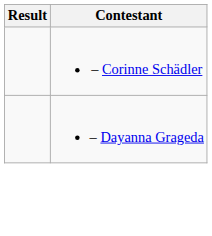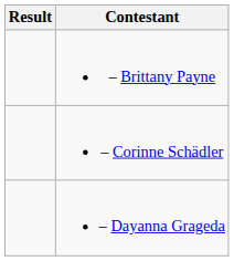 <table class="wikitable" style="text-align:center;">
 <tr>
 <th>Result</th>
 <th>Contestant</th>
+</tr>
+<tr>
+<td></td>
+<td><br><ul><li> – <a href='#'>Brittany Payne</a></li></ul></td>
 </tr>
 <tr>
 <td></td>
 <td><br><ul><li> – <a href='#'>Corinne Schädler</a></li></ul></td>
 </tr>
 <tr>
 <td></td>
 <td><br><ul><li> – <a href='#'>Dayanna Grageda</a></li></ul></td>
 </tr>
 </table>
